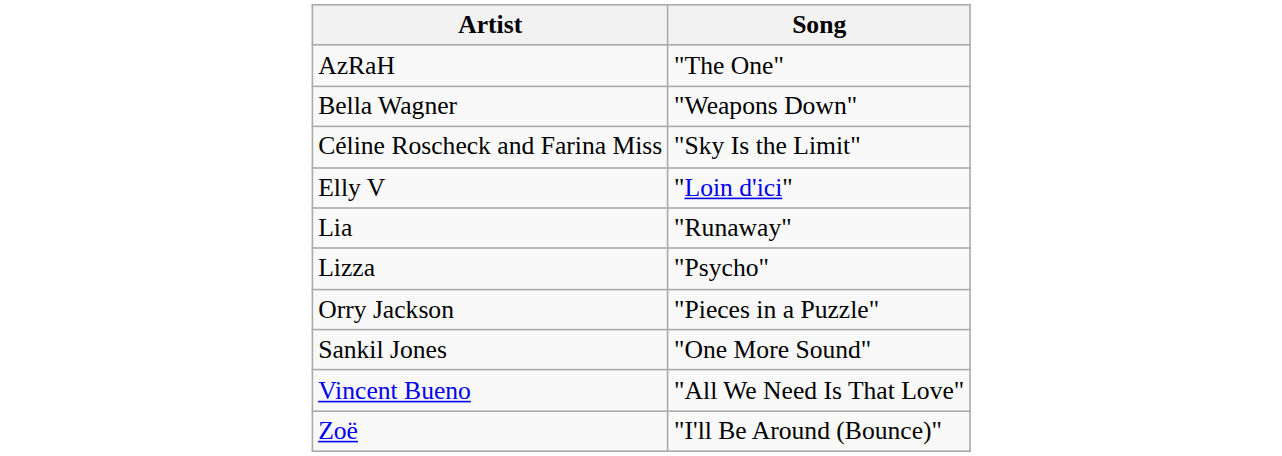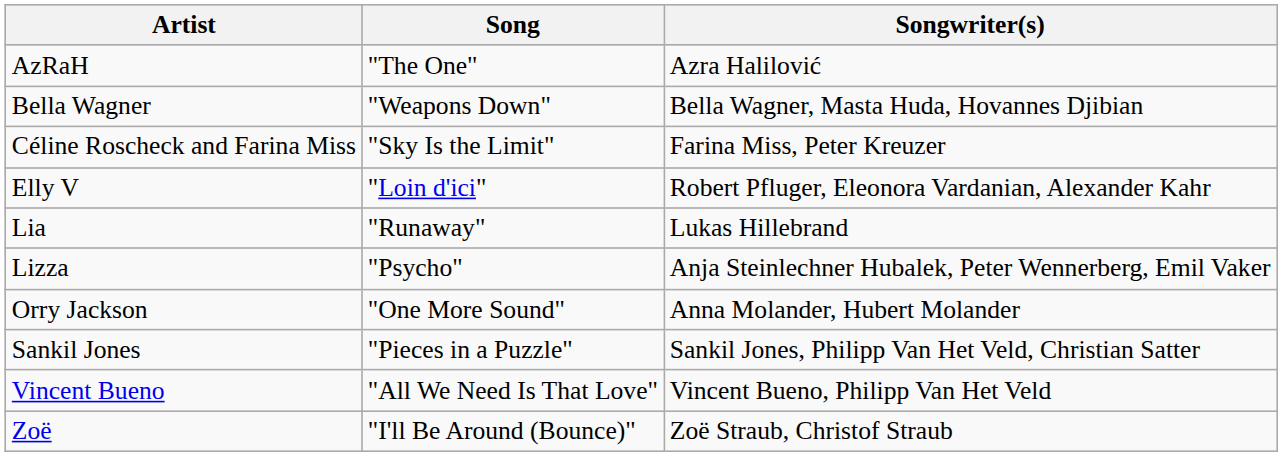 <table class="sortable wikitable" style="margin: 1em auto 1em auto">
 <tr>
 <th>Artist</th>
 <th>Song</th>
+<th>Songwriter(s)</th>
 </tr>
 <tr>
 <td>AzRaH</td>
 <td>"The One"</td>
+<td>Azra Halilović</td>
 </tr>
 <tr>
 <td>Bella Wagner</td>
 <td>"Weapons Down"</td>
+<td>Bella Wagner, Masta Huda, Hovannes Djibian</td>
 </tr>
 <tr>
 <td>Céline Roscheck and Farina Miss</td>
 <td>"Sky Is the Limit"</td>
+<td>Farina Miss, Peter Kreuzer</td>
 </tr>
 <tr>
 <td>Elly V</td>
 <td>"<a href='#'>Loin d'ici</a>"</td>
+<td>Robert Pfluger, Eleonora Vardanian, Alexander Kahr</td>
 </tr>
 <tr>
 <td>Lia</td>
 <td>"Runaway"</td>
+<td>Lukas Hillebrand</td>
 </tr>
 <tr>
 <td>Lizza</td>
 <td>"Psycho"</td>
+<td>Anja Steinlechner Hubalek, Peter Wennerberg, Emil Vaker</td>
 </tr>
 <tr>
 <td>Orry Jackson</td>
-<td>"Pieces in a Puzzle"</td>
+<td>"One More Sound"</td>
+<td>Anna Molander, Hubert Molander</td>
 </tr>
 <tr>
 <td>Sankil Jones</td>
-<td>"One More Sound"</td>
+<td>"Pieces in a Puzzle"</td>
+<td>Sankil Jones, Philipp Van Het Veld, Christian Satter</td>
 </tr>
 <tr>
 <td><a href='#'>Vincent Bueno</a></td>
 <td>"All We Need Is That Love"</td>
+<td>Vincent Bueno, Philipp Van Het Veld</td>
 </tr>
 <tr>
 <td><a href='#'>Zoë</a></td>
 <td>"I'll Be Around (Bounce)"</td>
+<td>Zoë Straub, Christof Straub</td>
 </tr>
 </table>
